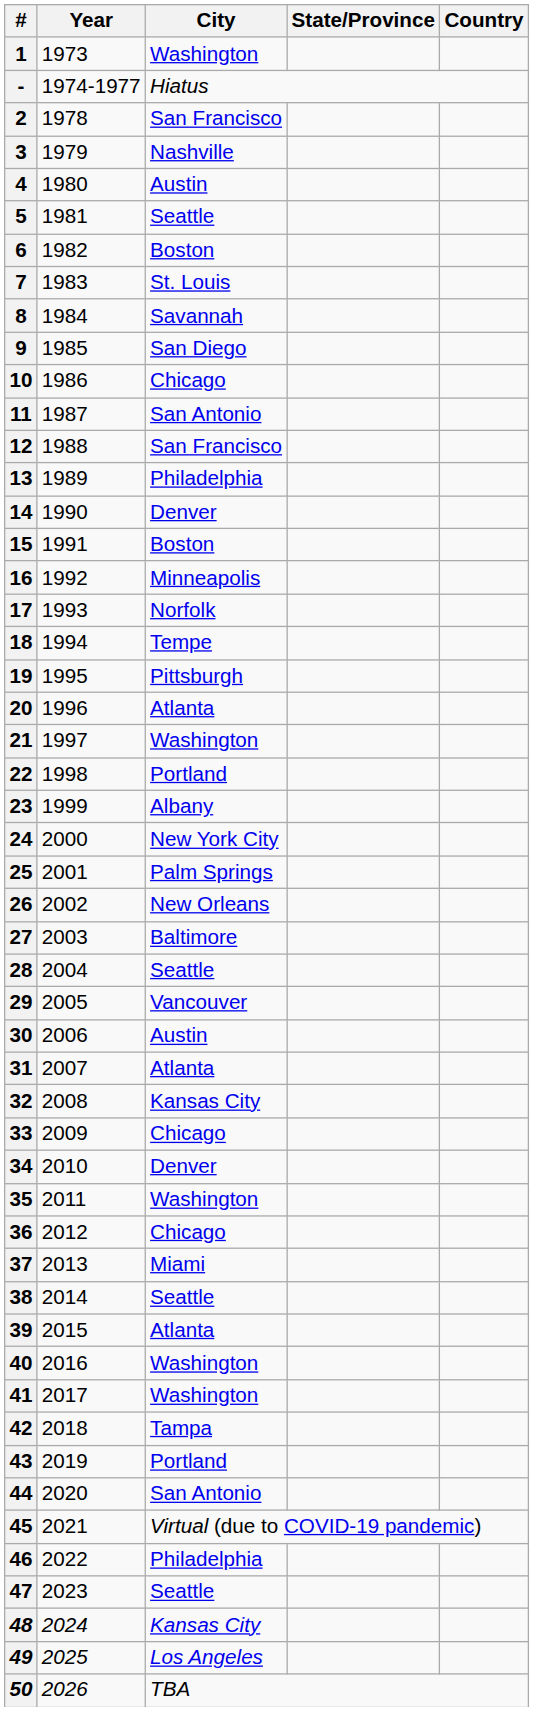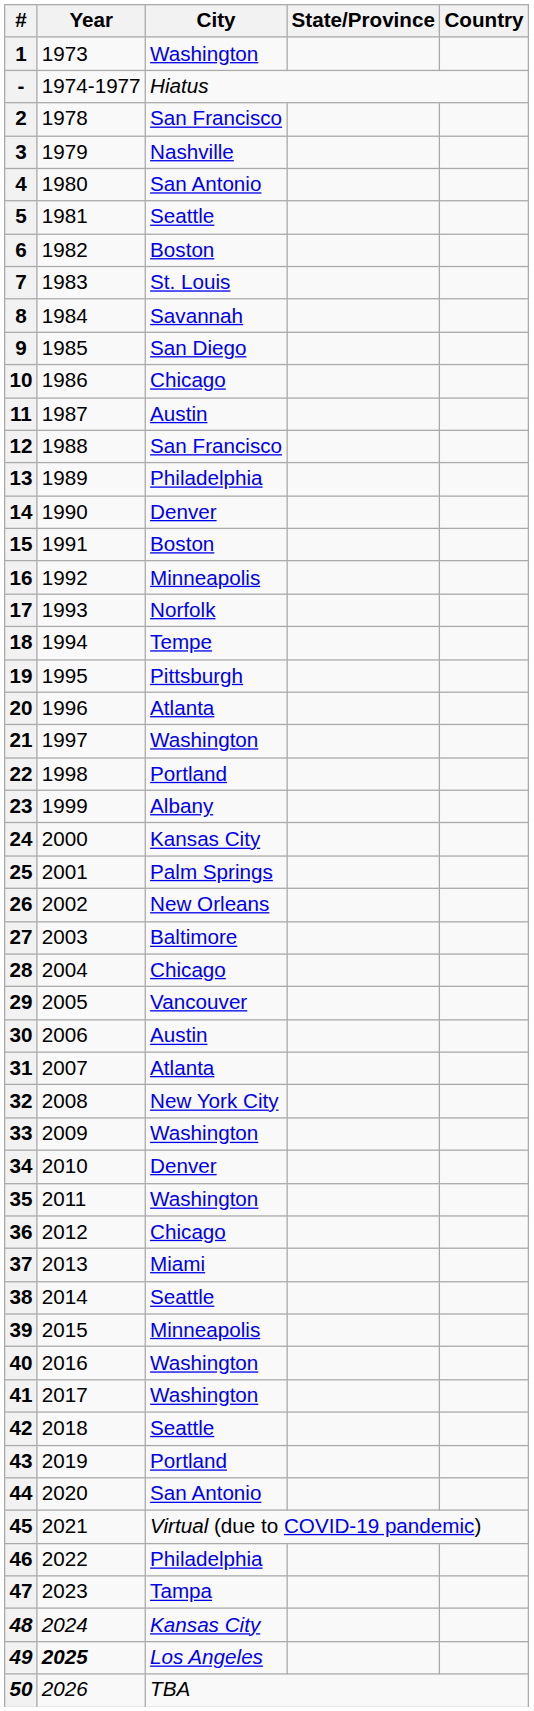 <table class="wikitable sortable mw-collapsible mw-collapsed">
 <tr>
 <th>#</th>
 <th>Year</th>
 <th>City</th>
 <th>State/Province</th>
 <th>Country</th>
 </tr>
 <tr>
 <th><strong>1</strong></th>
 <td>1973</td>
 <td><a href='#'>Washington</a></td>
 <td></td>
 <td></td>
 </tr>
 <tr>
 <th><strong>-</strong></th>
 <td>1974-1977</td>
 <td colspan="3"><em>Hiatus</em></td>
 </tr>
 <tr>
 <th><strong>2</strong></th>
 <td>1978</td>
 <td><a href='#'>San Francisco</a></td>
 <td></td>
 <td></td>
 </tr>
 <tr>
 <th><strong>3</strong></th>
 <td>1979</td>
 <td><a href='#'>Nashville</a></td>
 <td></td>
 <td></td>
 </tr>
 <tr>
 <th><strong>4</strong></th>
 <td>1980</td>
-<td><a href='#'>Austin</a></td>
+<td><a href='#'>San Antonio</a></td>
 <td></td>
 <td></td>
 </tr>
 <tr>
 <th><strong>5</strong></th>
 <td>1981</td>
 <td><a href='#'>Seattle</a></td>
 <td></td>
 <td></td>
 </tr>
 <tr>
 <th><strong>6</strong></th>
 <td>1982</td>
 <td><a href='#'>Boston</a></td>
 <td></td>
 <td></td>
 </tr>
 <tr>
 <th><strong>7</strong></th>
 <td>1983</td>
 <td><a href='#'>St. Louis</a></td>
 <td></td>
 <td></td>
 </tr>
 <tr>
 <th><strong>8</strong></th>
 <td>1984</td>
 <td><a href='#'>Savannah</a></td>
 <td></td>
 <td></td>
 </tr>
 <tr>
 <th><strong>9</strong></th>
 <td>1985</td>
 <td><a href='#'>San Diego</a></td>
 <td></td>
 <td></td>
 </tr>
 <tr>
 <th><strong>10</strong></th>
 <td>1986</td>
 <td><a href='#'>Chicago</a></td>
 <td></td>
 <td></td>
 </tr>
 <tr>
 <th><strong>11</strong></th>
 <td>1987</td>
-<td><a href='#'>San Antonio</a></td>
+<td><a href='#'>Austin</a></td>
 <td></td>
 <td></td>
 </tr>
 <tr>
 <th><strong>12</strong></th>
 <td>1988</td>
 <td><a href='#'>San Francisco</a></td>
 <td></td>
 <td></td>
 </tr>
 <tr>
 <th><strong>13</strong></th>
 <td>1989</td>
 <td><a href='#'>Philadelphia</a></td>
 <td></td>
 <td></td>
 </tr>
 <tr>
 <th><strong>14</strong></th>
 <td>1990</td>
 <td><a href='#'>Denver</a></td>
 <td></td>
 <td></td>
 </tr>
 <tr>
 <th><strong>15</strong></th>
 <td>1991</td>
 <td><a href='#'>Boston</a></td>
 <td></td>
 <td></td>
 </tr>
 <tr>
 <th><strong>16</strong></th>
 <td>1992</td>
 <td><a href='#'>Minneapolis</a></td>
 <td></td>
 <td></td>
 </tr>
 <tr>
 <th><strong>17</strong></th>
 <td>1993</td>
 <td><a href='#'>Norfolk</a></td>
 <td></td>
 <td></td>
 </tr>
 <tr>
 <th><strong>18</strong></th>
 <td>1994</td>
 <td><a href='#'>Tempe</a></td>
 <td></td>
 <td></td>
 </tr>
 <tr>
 <th><strong>19</strong></th>
 <td>1995</td>
 <td><a href='#'>Pittsburgh</a></td>
 <td></td>
 <td></td>
 </tr>
 <tr>
 <th><strong>20</strong></th>
 <td>1996</td>
 <td><a href='#'>Atlanta</a></td>
 <td></td>
 <td></td>
 </tr>
 <tr>
 <th><strong>21</strong></th>
 <td>1997</td>
 <td><a href='#'>Washington</a></td>
 <td></td>
 <td></td>
 </tr>
 <tr>
 <th><strong>22</strong></th>
 <td>1998</td>
 <td><a href='#'>Portland</a></td>
 <td></td>
 <td></td>
 </tr>
 <tr>
 <th><strong>23</strong></th>
 <td>1999</td>
 <td><a href='#'>Albany</a></td>
 <td></td>
 <td></td>
 </tr>
 <tr>
 <th><strong>24</strong></th>
 <td>2000</td>
-<td><a href='#'>New York City</a></td>
+<td><a href='#'>Kansas City</a></td>
 <td></td>
 <td></td>
 </tr>
 <tr>
 <th><strong>25</strong></th>
 <td>2001</td>
 <td><a href='#'>Palm Springs</a></td>
 <td></td>
 <td></td>
 </tr>
 <tr>
 <th><strong>26</strong></th>
 <td>2002</td>
 <td><a href='#'>New Orleans</a></td>
 <td></td>
 <td></td>
 </tr>
 <tr>
 <th><strong>27</strong></th>
 <td>2003</td>
 <td><a href='#'>Baltimore</a></td>
 <td></td>
 <td></td>
 </tr>
 <tr>
 <th><strong>28</strong></th>
 <td>2004</td>
-<td><a href='#'>Seattle</a></td>
+<td><a href='#'>Chicago</a></td>
 <td></td>
 <td></td>
 </tr>
 <tr>
 <th><strong>29</strong></th>
 <td>2005</td>
 <td><a href='#'>Vancouver</a></td>
 <td></td>
 <td></td>
 </tr>
 <tr>
 <th><strong>30</strong></th>
 <td>2006</td>
 <td><a href='#'>Austin</a></td>
 <td></td>
 <td></td>
 </tr>
 <tr>
 <th><strong>31</strong></th>
 <td>2007</td>
 <td><a href='#'>Atlanta</a></td>
 <td></td>
 <td></td>
 </tr>
 <tr>
 <th><strong>32</strong></th>
 <td>2008</td>
-<td><a href='#'>Kansas City</a></td>
+<td><a href='#'>New York City</a></td>
 <td></td>
 <td></td>
 </tr>
 <tr>
 <th><strong>33</strong></th>
 <td>2009</td>
-<td><a href='#'>Chicago</a></td>
+<td><a href='#'>Washington</a></td>
 <td></td>
 <td></td>
 </tr>
 <tr>
 <th><strong>34</strong></th>
 <td>2010</td>
 <td><a href='#'>Denver</a></td>
 <td></td>
 <td></td>
 </tr>
 <tr>
 <th><strong>35</strong></th>
 <td>2011</td>
 <td><a href='#'>Washington</a></td>
 <td></td>
 <td></td>
 </tr>
 <tr>
 <th><strong>36</strong></th>
 <td>2012</td>
 <td><a href='#'>Chicago</a></td>
 <td></td>
 <td></td>
 </tr>
 <tr>
 <th><strong>37</strong></th>
 <td>2013</td>
 <td><a href='#'>Miami</a></td>
 <td></td>
 <td></td>
 </tr>
 <tr>
 <th><strong>38</strong></th>
 <td>2014</td>
 <td><a href='#'>Seattle</a></td>
 <td></td>
 <td></td>
 </tr>
 <tr>
 <th><strong>39</strong></th>
 <td>2015</td>
-<td><a href='#'>Atlanta</a></td>
+<td><a href='#'>Minneapolis</a></td>
 <td></td>
 <td></td>
 </tr>
 <tr>
 <th><strong>40</strong></th>
 <td>2016</td>
 <td><a href='#'>Washington</a></td>
 <td></td>
 <td></td>
 </tr>
 <tr>
 <th><strong>41</strong></th>
 <td>2017</td>
 <td><a href='#'>Washington</a></td>
 <td></td>
 <td></td>
 </tr>
 <tr>
 <th><strong>42</strong></th>
 <td>2018</td>
-<td><a href='#'>Tampa</a></td>
+<td><a href='#'>Seattle</a></td>
 <td></td>
 <td></td>
 </tr>
 <tr>
 <th><strong>43</strong></th>
 <td>2019</td>
 <td><a href='#'>Portland</a></td>
 <td></td>
 <td></td>
 </tr>
 <tr>
 <th><strong>44</strong></th>
 <td>2020</td>
 <td><a href='#'>San Antonio</a></td>
 <td></td>
 <td></td>
 </tr>
 <tr>
 <th><strong>45</strong></th>
 <td>2021</td>
 <td colspan="3"><em>Virtual</em> (due to <a href='#'>COVID-19 pandemic</a>)</td>
 </tr>
 <tr>
 <th><strong>46</strong></th>
 <td>2022</td>
 <td><a href='#'>Philadelphia</a></td>
 <td></td>
 <td></td>
 </tr>
 <tr>
 <th><strong>47</strong></th>
 <td>2023</td>
-<td><a href='#'>Seattle</a></td>
+<td><a href='#'>Tampa</a></td>
 <td></td>
 <td></td>
 </tr>
 <tr>
 <th><strong><em>48</em></strong></th>
 <td><em>2024</em></td>
 <td><a href='#'><em>Kansas City</em></a></td>
 <td><em></em></td>
 <td><em></em></td>
 </tr>
 <tr>
 <th><strong><em>49</em></strong></th>
-<td><em>2025</em></td>
+<td><strong><em>2025</em></strong></td>
 <td><a href='#'><em>Los Angeles</em></a></td>
 <td><em></em></td>
 <td><em></em></td>
 </tr>
 <tr>
 <th><strong><em>50</em></strong></th>
 <td><em>2026</em></td>
 <td colspan="3"><em>TBA</em></td>
 </tr>
 </table>
